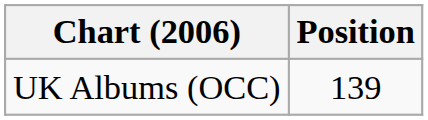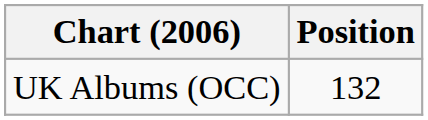 <table class="wikitable">
 <tr>
 <th>Chart (2006)</th>
 <th>Position</th>
 </tr>
 <tr>
 <td>UK Albums (OCC)</td>
-<td style="text-align:center;">139</td>
+<td style="text-align:center;">132</td>
 </tr>
 </table>
